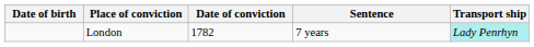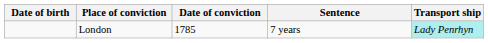 <table class="wikitable sortable plainrowheaders" style="width=1024px;">
 <tr>
 <th style="width: 15%;">Date of birth</th>
 <th style="width: 20%;">Place of conviction</th>
 <th style="width: 20%;">Date of conviction</th>
 <th style="width: 30%;">Sentence</th>
 <th style="width: 15%;">Transport ship</th>
 </tr>
 <tr>
 <td></td>
 <td>London</td>
-<td>1782</td>
+<td>1785</td>
 <td>7 years</td>
 <td style="background: paleturquoise;"><em>Lady Penrhyn</em></td>
 </tr>
 </table>
